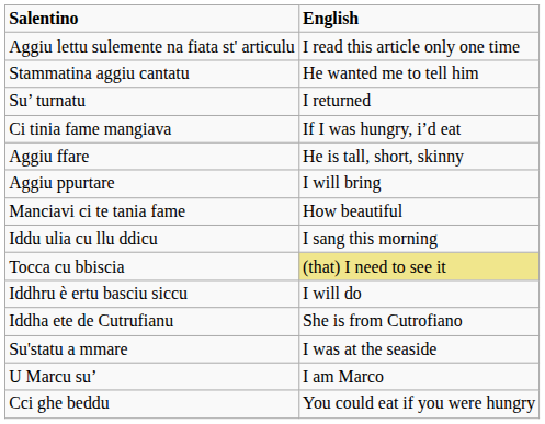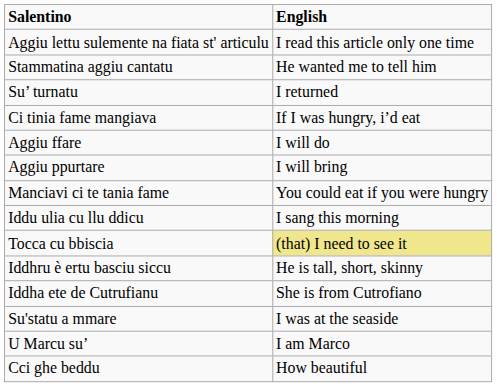 <table class="wikitable">
 <tr>
 <td><strong>Salentino</strong></td>
 <td><strong>English</strong></td>
 </tr>
 <tr>
 <td>Aggiu lettu sulemente na fiata st' articulu</td>
 <td>I read this article only one time</td>
 </tr>
 <tr>
 <td>Stammatina aggiu cantatu</td>
 <td>He wanted me to tell him</td>
 </tr>
 <tr>
 <td>Su’ turnatu</td>
 <td>I returned</td>
 </tr>
 <tr>
 <td>Ci tinia fame mangiava</td>
 <td>If I was hungry, i’d eat</td>
 </tr>
 <tr>
 <td>Aggiu ffare</td>
-<td>He is tall, short, skinny</td>
+<td>I will do</td>
 </tr>
 <tr>
 <td>Aggiu ppurtare</td>
 <td>I will bring</td>
 </tr>
 <tr>
 <td>Manciavi ci te tania fame</td>
-<td>How beautiful</td>
+<td>You could eat if you were hungry</td>
 </tr>
 <tr>
 <td>Iddu ulia cu llu ddicu</td>
 <td>I sang this morning</td>
 </tr>
 <tr>
 <td>Tocca cu bbiscia</td>
 <td style="background: khaki;">(that) I need to see it</td>
 </tr>
 <tr>
 <td>Iddhru è ertu basciu siccu</td>
-<td>I will do</td>
+<td>He is tall, short, skinny</td>
 </tr>
 <tr>
 <td>Iddha ete de Cutrufianu</td>
 <td>She is from Cutrofiano</td>
 </tr>
 <tr>
 <td>Su'statu a mmare</td>
 <td>I was at the seaside</td>
 </tr>
 <tr>
 <td>U Marcu su’</td>
 <td>I am Marco</td>
 </tr>
 <tr>
 <td>Cci ghe beddu</td>
-<td>You could eat if you were hungry</td>
+<td>How beautiful</td>
 </tr>
 </table>
